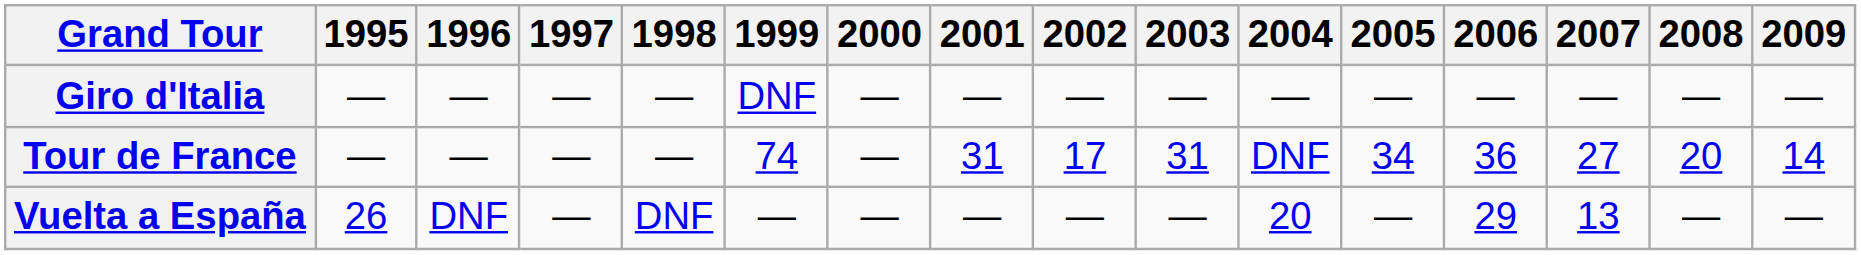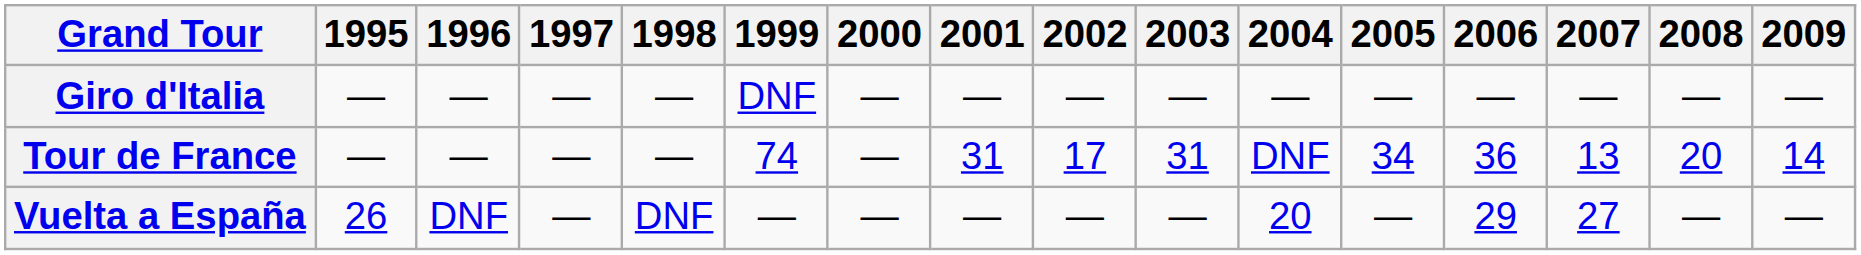 <table class="wikitable plainrowheaders">
 <tr>
 <th scope="col"><a href='#'>Grand Tour</a></th>
 <th scope="col">1995</th>
 <th scope="col">1996</th>
 <th scope="col">1997</th>
 <th scope="col">1998</th>
 <th scope="col">1999</th>
 <th scope="col">2000</th>
 <th scope="col">2001</th>
 <th scope="col">2002</th>
 <th scope="col">2003</th>
 <th scope="col">2004</th>
 <th scope="col">2005</th>
 <th scope="col">2006</th>
 <th scope="col">2007</th>
 <th scope="col">2008</th>
 <th scope="col">2009</th>
 </tr>
 <tr style="text-align:center;">
 <th scope="row"> <a href='#'>Giro d'Italia</a></th>
 <td>—</td>
 <td>—</td>
 <td>—</td>
 <td>—</td>
 <td><a href='#'>DNF</a></td>
 <td>—</td>
 <td>—</td>
 <td>—</td>
 <td>—</td>
 <td>—</td>
 <td>—</td>
 <td>—</td>
 <td>—</td>
 <td>—</td>
 <td>—</td>
 </tr>
 <tr style="text-align:center;">
 <th scope="row"> <a href='#'>Tour de France</a></th>
 <td>—</td>
 <td>—</td>
 <td>—</td>
 <td>—</td>
 <td><a href='#'>74</a></td>
 <td>—</td>
 <td><a href='#'>31</a></td>
 <td><a href='#'>17</a></td>
 <td><a href='#'>31</a></td>
 <td><a href='#'>DNF</a></td>
 <td><a href='#'>34</a></td>
 <td><a href='#'>36</a></td>
-<td><a href='#'>27</a></td>
+<td><a href='#'>13</a></td>
 <td><a href='#'>20</a></td>
 <td><a href='#'>14</a></td>
 </tr>
 <tr style="text-align:center;">
 <th scope="row"> <a href='#'>Vuelta a España</a></th>
 <td><a href='#'>26</a></td>
 <td><a href='#'>DNF</a></td>
 <td>—</td>
 <td><a href='#'>DNF</a></td>
 <td>—</td>
 <td>—</td>
 <td>—</td>
 <td>—</td>
 <td>—</td>
 <td><a href='#'>20</a></td>
 <td>—</td>
 <td><a href='#'>29</a></td>
-<td><a href='#'>13</a></td>
+<td><a href='#'>27</a></td>
 <td>—</td>
 <td>—</td>
 </tr>
 </table>
